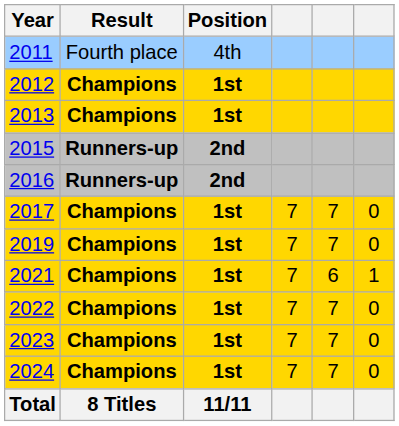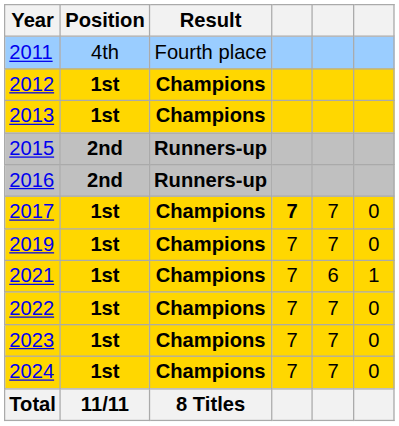 <table class="wikitable" style="text-align: center;">
 <tr>
 <th>Year</th>
+<th>Position</th>
 <th>Result</th>
-<th>Position</th>
 <th width=25px></th>
 <th width=25px></th>
 <th width=25px></th>
 </tr>
 <tr bgcolor=#9acdff>
 <td style="text-align:left;"> <a href='#'>2011</a></td>
+<td>4th</td>
 <td>Fourth place</td>
-<td>4th</td>
 <td></td>
 <td></td>
 <td></td>
 </tr>
 <tr bgcolor=gold>
 <td style="text-align:left;"> <a href='#'>2012</a></td>
+<td><strong>1st</strong></td>
 <td><strong>Champions</strong></td>
-<td><strong>1st</strong></td>
 <td></td>
 <td></td>
 <td></td>
 </tr>
 <tr bgcolor=gold>
 <td style="text-align:left;"> <a href='#'>2013</a></td>
+<td><strong>1st</strong></td>
 <td><strong>Champions</strong></td>
-<td><strong>1st</strong></td>
 <td></td>
 <td></td>
 <td></td>
 </tr>
 <tr bgcolor=silver>
 <td style="text-align:left;"> <a href='#'>2015</a></td>
+<td><strong>2nd</strong></td>
 <td><strong>Runners-up</strong></td>
-<td><strong>2nd</strong></td>
 <td></td>
 <td></td>
 <td></td>
 </tr>
 <tr bgcolor=silver>
 <td style="text-align:left;"> <a href='#'>2016</a></td>
+<td><strong>2nd</strong></td>
 <td><strong>Runners-up</strong></td>
-<td><strong>2nd</strong></td>
 <td></td>
 <td></td>
 <td></td>
 </tr>
 <tr bgcolor=gold>
 <td style="text-align:left;"> <a href='#'>2017</a></td>
+<td><strong>1st</strong></td>
 <td><strong>Champions</strong></td>
-<td><strong>1st</strong></td>
-<td>7</td>
+<td><strong>7</strong></td>
 <td>7</td>
 <td>0</td>
 </tr>
 <tr bgcolor=gold>
 <td style="text-align:left;"> <a href='#'>2019</a></td>
+<td><strong>1st</strong></td>
 <td><strong>Champions</strong></td>
-<td><strong>1st</strong></td>
 <td>7</td>
 <td>7</td>
 <td>0</td>
 </tr>
 <tr bgcolor=gold>
 <td style="text-align:left;"> <a href='#'>2021</a></td>
+<td><strong>1st</strong></td>
 <td><strong>Champions</strong></td>
-<td><strong>1st</strong></td>
 <td>7</td>
 <td>6</td>
 <td>1</td>
 </tr>
 <tr bgcolor=gold>
 <td style="text-align:left;"> <a href='#'>2022</a></td>
+<td><strong>1st</strong></td>
 <td><strong>Champions</strong></td>
-<td><strong>1st</strong></td>
 <td>7</td>
 <td>7</td>
 <td>0</td>
 </tr>
 <tr bgcolor=gold>
 <td style="text-align:left;"> <a href='#'>2023</a></td>
+<td><strong>1st</strong></td>
 <td><strong>Champions</strong></td>
-<td><strong>1st</strong></td>
 <td>7</td>
 <td>7</td>
 <td>0</td>
 </tr>
 <tr bgcolor=gold>
 <td style="text-align:left;"> <a href='#'>2024</a></td>
+<td><strong>1st</strong></td>
 <td><strong>Champions</strong></td>
-<td><strong>1st</strong></td>
 <td>7</td>
 <td>7</td>
 <td>0</td>
 </tr>
 <tr>
 <th>Total</th>
+<th>11/11</th>
 <th>8 Titles</th>
-<th>11/11</th>
 <th></th>
 <th></th>
 <th></th>
 </tr>
 </table>
